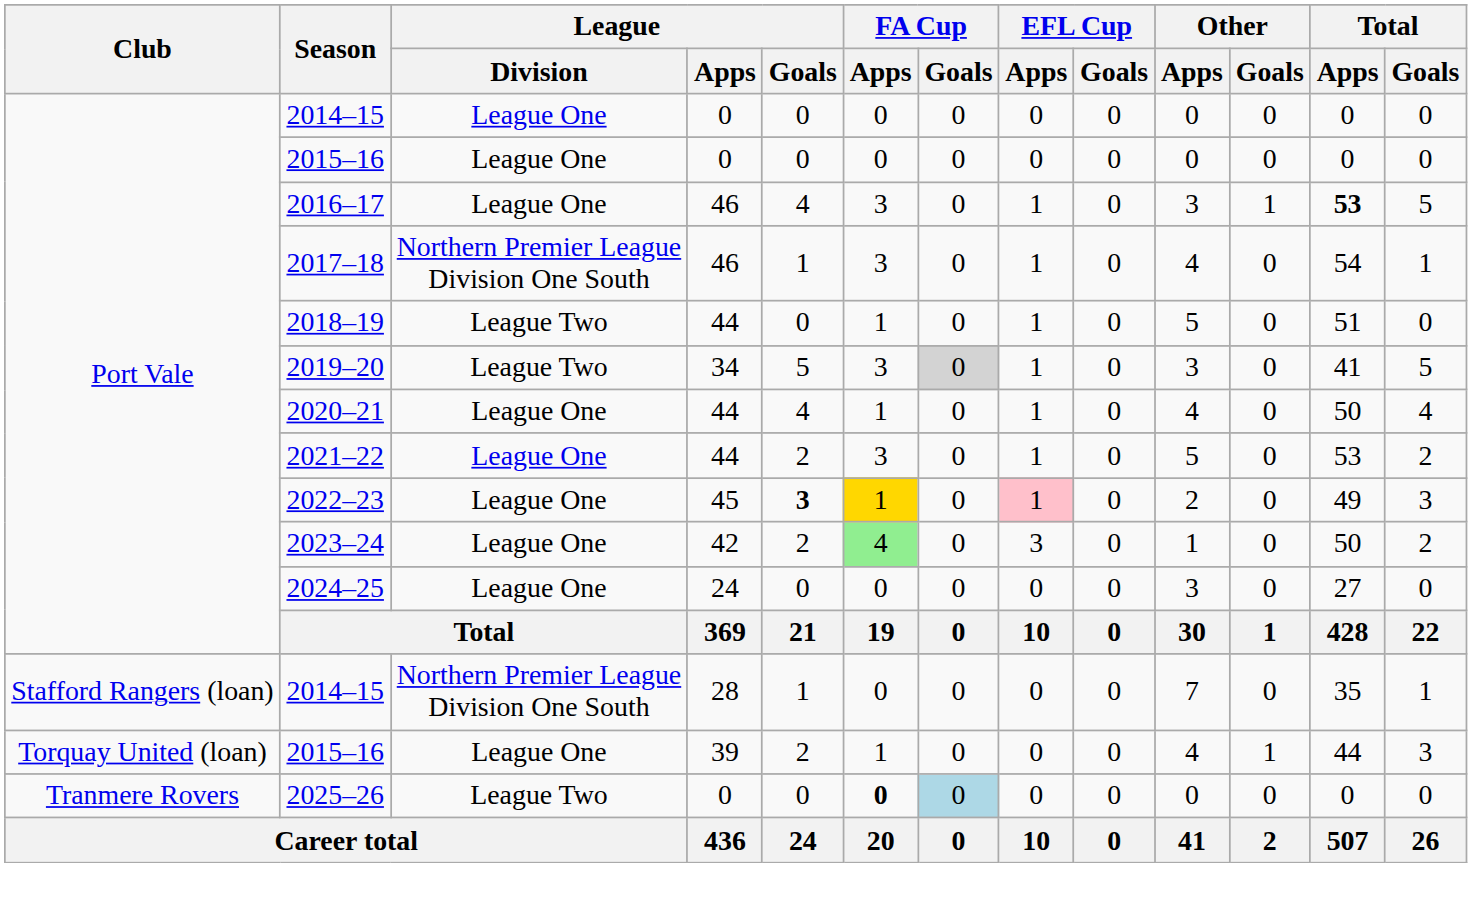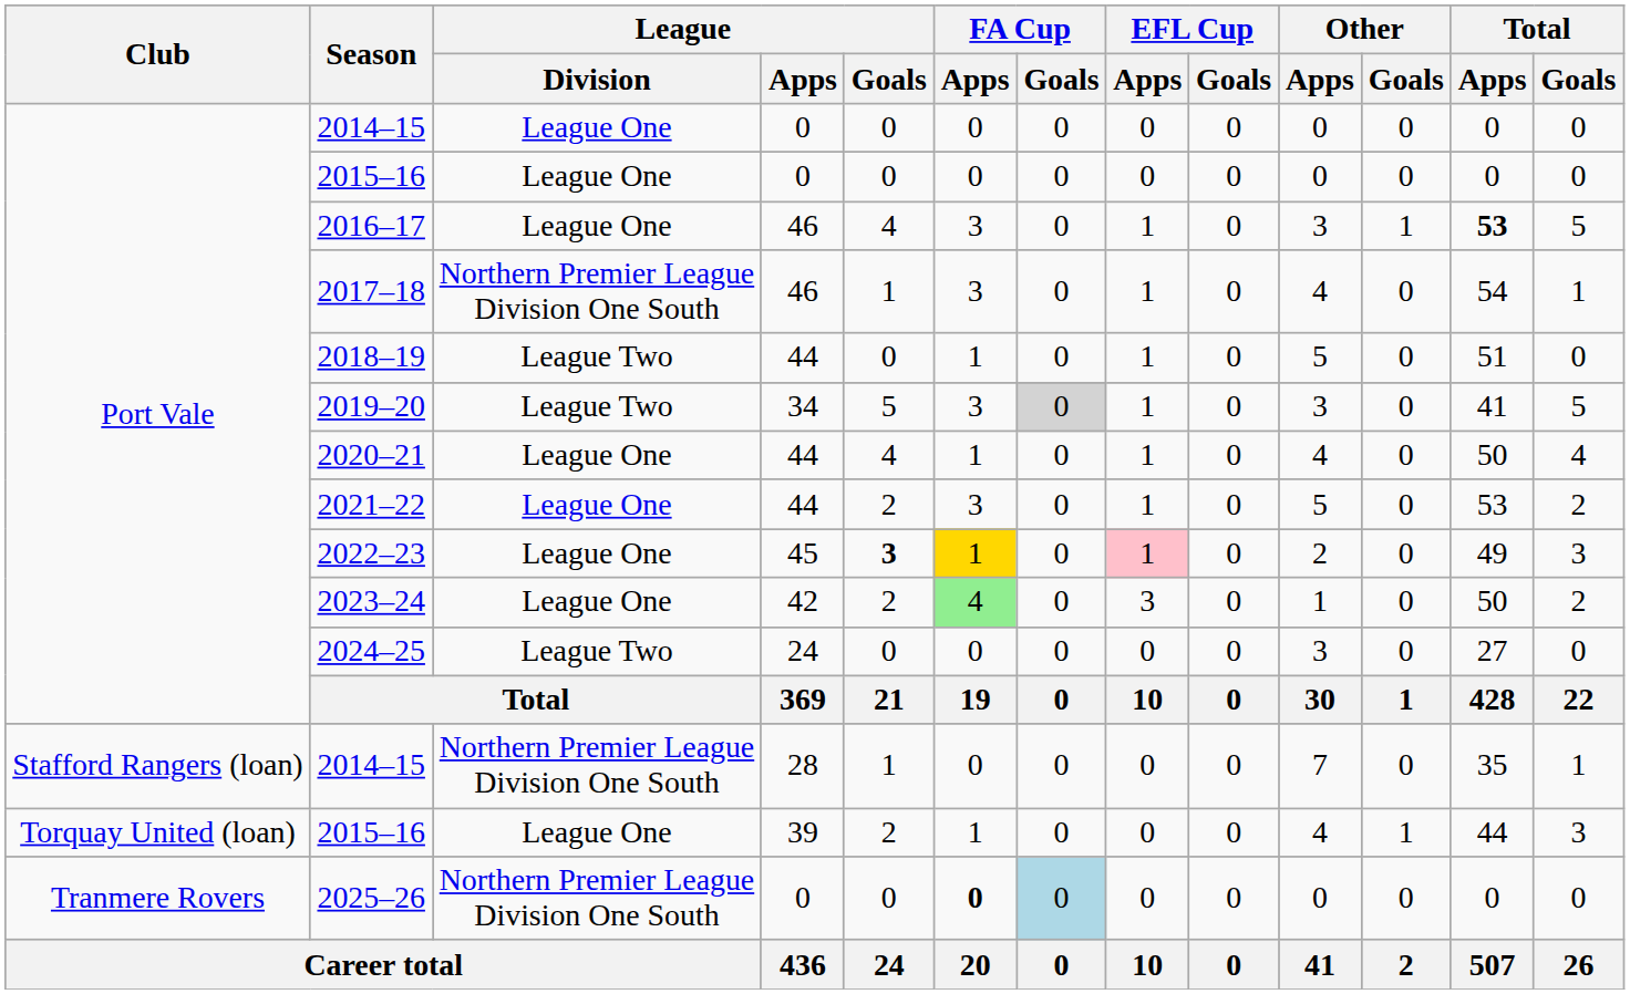 <table class="wikitable" style="text-align:center">
 <tr>
 <th rowspan="2">Club</th>
 <th rowspan="2">Season</th>
 <th colspan="3">League</th>
 <th colspan="2"><a href='#'>FA Cup</a></th>
 <th colspan="2"><a href='#'>EFL Cup</a></th>
 <th colspan="2">Other</th>
 <th colspan="2">Total</th>
 </tr>
 <tr>
 <th>Division</th>
 <th>Apps</th>
 <th>Goals</th>
 <th>Apps</th>
 <th>Goals</th>
 <th>Apps</th>
 <th>Goals</th>
 <th>Apps</th>
 <th>Goals</th>
 <th>Apps</th>
 <th>Goals</th>
 </tr>
 <tr>
 <td rowspan="12"><a href='#'>Port Vale</a></td>
 <td><a href='#'>2014–15</a></td>
 <td><a href='#'>League One</a></td>
 <td>0</td>
 <td>0</td>
 <td>0</td>
 <td>0</td>
 <td>0</td>
 <td>0</td>
 <td>0</td>
 <td>0</td>
 <td>0</td>
 <td>0</td>
 </tr>
 <tr>
 <td><a href='#'>2015–16</a></td>
 <td>League One</td>
 <td>0</td>
 <td>0</td>
 <td>0</td>
 <td>0</td>
 <td>0</td>
 <td>0</td>
 <td>0</td>
 <td>0</td>
 <td>0</td>
 <td>0</td>
 </tr>
 <tr>
 <td><a href='#'>2016–17</a></td>
 <td>League One</td>
 <td>46</td>
 <td>4</td>
 <td>3</td>
 <td>0</td>
 <td>1</td>
 <td>0</td>
 <td>3</td>
 <td>1</td>
 <td><strong>53</strong></td>
 <td>5</td>
 </tr>
 <tr>
 <td><a href='#'>2017–18</a></td>
 <td><a href='#'>Northern Premier League</a><br>Division One South</td>
 <td>46</td>
 <td>1</td>
 <td>3</td>
 <td>0</td>
 <td>1</td>
 <td>0</td>
 <td>4</td>
 <td>0</td>
 <td>54</td>
 <td>1</td>
 </tr>
 <tr>
 <td><a href='#'>2018–19</a></td>
 <td>League Two</td>
 <td>44</td>
 <td>0</td>
 <td>1</td>
 <td>0</td>
 <td>1</td>
 <td>0</td>
 <td>5</td>
 <td>0</td>
 <td>51</td>
 <td>0</td>
 </tr>
 <tr>
 <td><a href='#'>2019–20</a></td>
 <td>League Two</td>
 <td>34</td>
 <td>5</td>
 <td>3</td>
 <td style="background: lightgrey;">0</td>
 <td>1</td>
 <td>0</td>
 <td>3</td>
 <td>0</td>
 <td>41</td>
 <td>5</td>
 </tr>
 <tr>
 <td><a href='#'>2020–21</a></td>
 <td>League One</td>
 <td>44</td>
 <td>4</td>
 <td>1</td>
 <td>0</td>
 <td>1</td>
 <td>0</td>
 <td>4</td>
 <td>0</td>
 <td>50</td>
 <td>4</td>
 </tr>
 <tr>
 <td><a href='#'>2021–22</a></td>
 <td><a href='#'>League One</a></td>
 <td>44</td>
 <td>2</td>
 <td>3</td>
 <td>0</td>
 <td>1</td>
 <td>0</td>
 <td>5</td>
 <td>0</td>
 <td>53</td>
 <td>2</td>
 </tr>
 <tr>
 <td><a href='#'>2022–23</a></td>
 <td>League One</td>
 <td>45</td>
 <td><strong>3</strong></td>
 <td style="background: gold;">1</td>
 <td>0</td>
 <td style="background: pink;">1</td>
 <td>0</td>
 <td>2</td>
 <td>0</td>
 <td>49</td>
 <td>3</td>
 </tr>
 <tr>
 <td><a href='#'>2023–24</a></td>
 <td>League One</td>
 <td>42</td>
 <td>2</td>
 <td style="background: lightgreen;">4</td>
 <td>0</td>
 <td>3</td>
 <td>0</td>
 <td>1</td>
 <td>0</td>
 <td>50</td>
 <td>2</td>
 </tr>
 <tr>
 <td><a href='#'>2024–25</a></td>
-<td>League One</td>
+<td>League Two</td>
 <td>24</td>
 <td>0</td>
 <td>0</td>
 <td>0</td>
 <td>0</td>
 <td>0</td>
 <td>3</td>
 <td>0</td>
 <td>27</td>
 <td>0</td>
 </tr>
 <tr>
 <th colspan="2">Total</th>
 <th>369</th>
 <th>21</th>
 <th>19</th>
 <th>0</th>
 <th>10</th>
 <th>0</th>
 <th>30</th>
 <th>1</th>
 <th>428</th>
 <th>22</th>
 </tr>
 <tr>
 <td><a href='#'>Stafford Rangers</a> (loan)</td>
 <td><a href='#'>2014–15</a></td>
 <td><a href='#'>Northern Premier League</a><br>Division One South</td>
 <td>28</td>
 <td>1</td>
 <td>0</td>
 <td>0</td>
 <td>0</td>
 <td>0</td>
 <td>7</td>
 <td>0</td>
 <td>35</td>
 <td>1</td>
 </tr>
 <tr>
 <td><a href='#'>Torquay United</a> (loan)</td>
 <td><a href='#'>2015–16</a></td>
 <td>League One</td>
 <td>39</td>
 <td>2</td>
 <td>1</td>
 <td>0</td>
 <td>0</td>
 <td>0</td>
 <td>4</td>
 <td>1</td>
 <td>44</td>
 <td>3</td>
 </tr>
 <tr>
 <td><a href='#'>Tranmere Rovers</a></td>
 <td><a href='#'>2025–26</a></td>
-<td>League Two</td>
+<td><a href='#'>Northern Premier League</a><br>Division One South</td>
 <td>0</td>
 <td>0</td>
 <td><strong>0</strong></td>
 <td style="background: lightblue;">0</td>
 <td>0</td>
 <td>0</td>
 <td>0</td>
 <td>0</td>
 <td>0</td>
 <td>0</td>
 </tr>
 <tr>
 <th colspan="3">Career total</th>
 <th>436</th>
 <th>24</th>
 <th>20</th>
 <th>0</th>
 <th>10</th>
 <th>0</th>
 <th>41</th>
 <th>2</th>
 <th>507</th>
 <th>26</th>
 </tr>
 </table>
